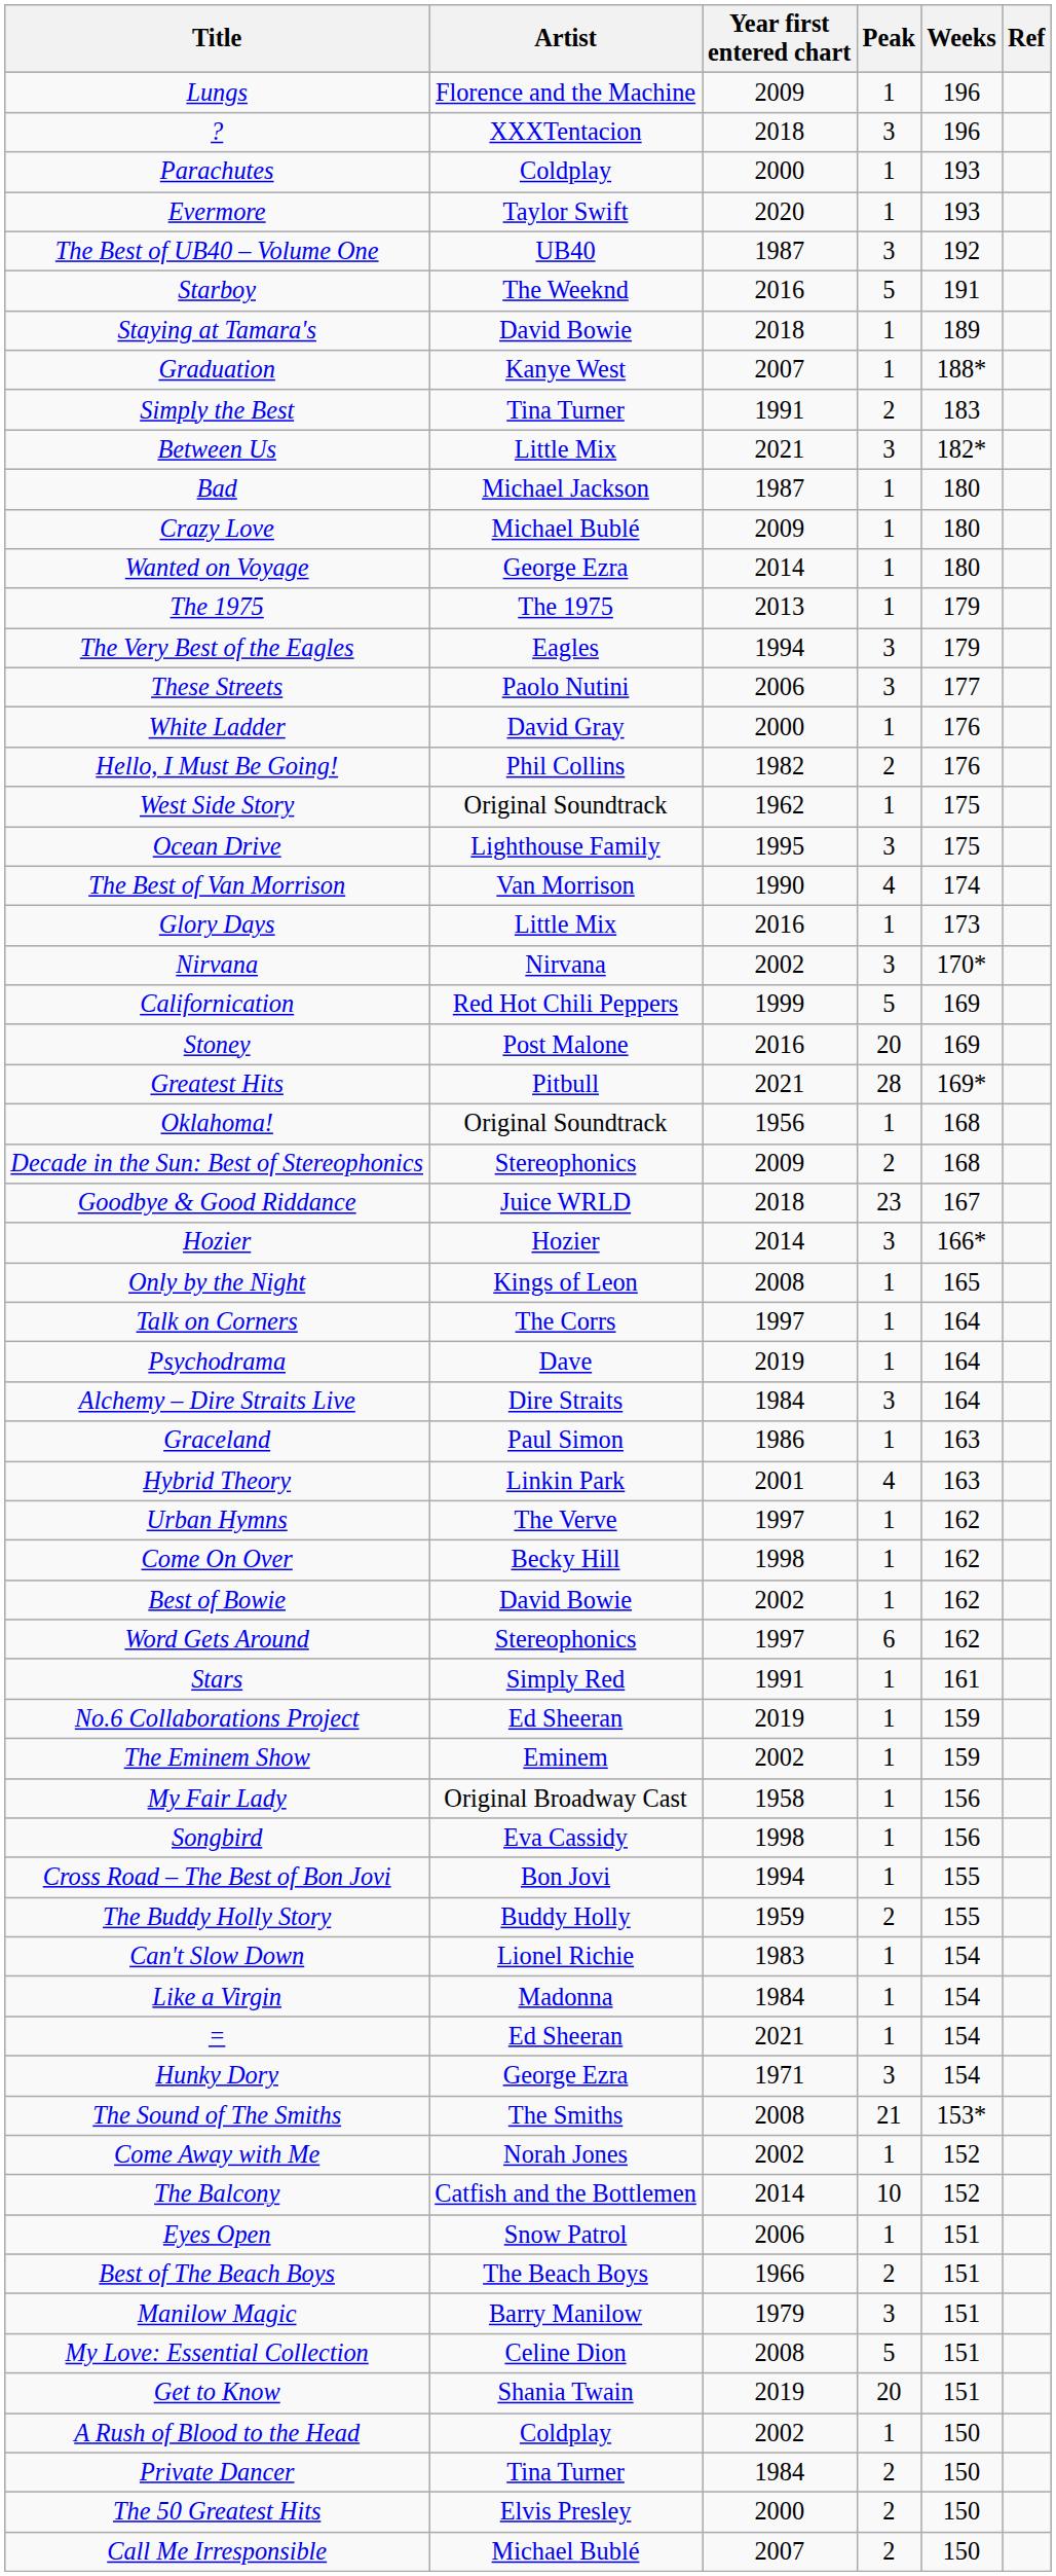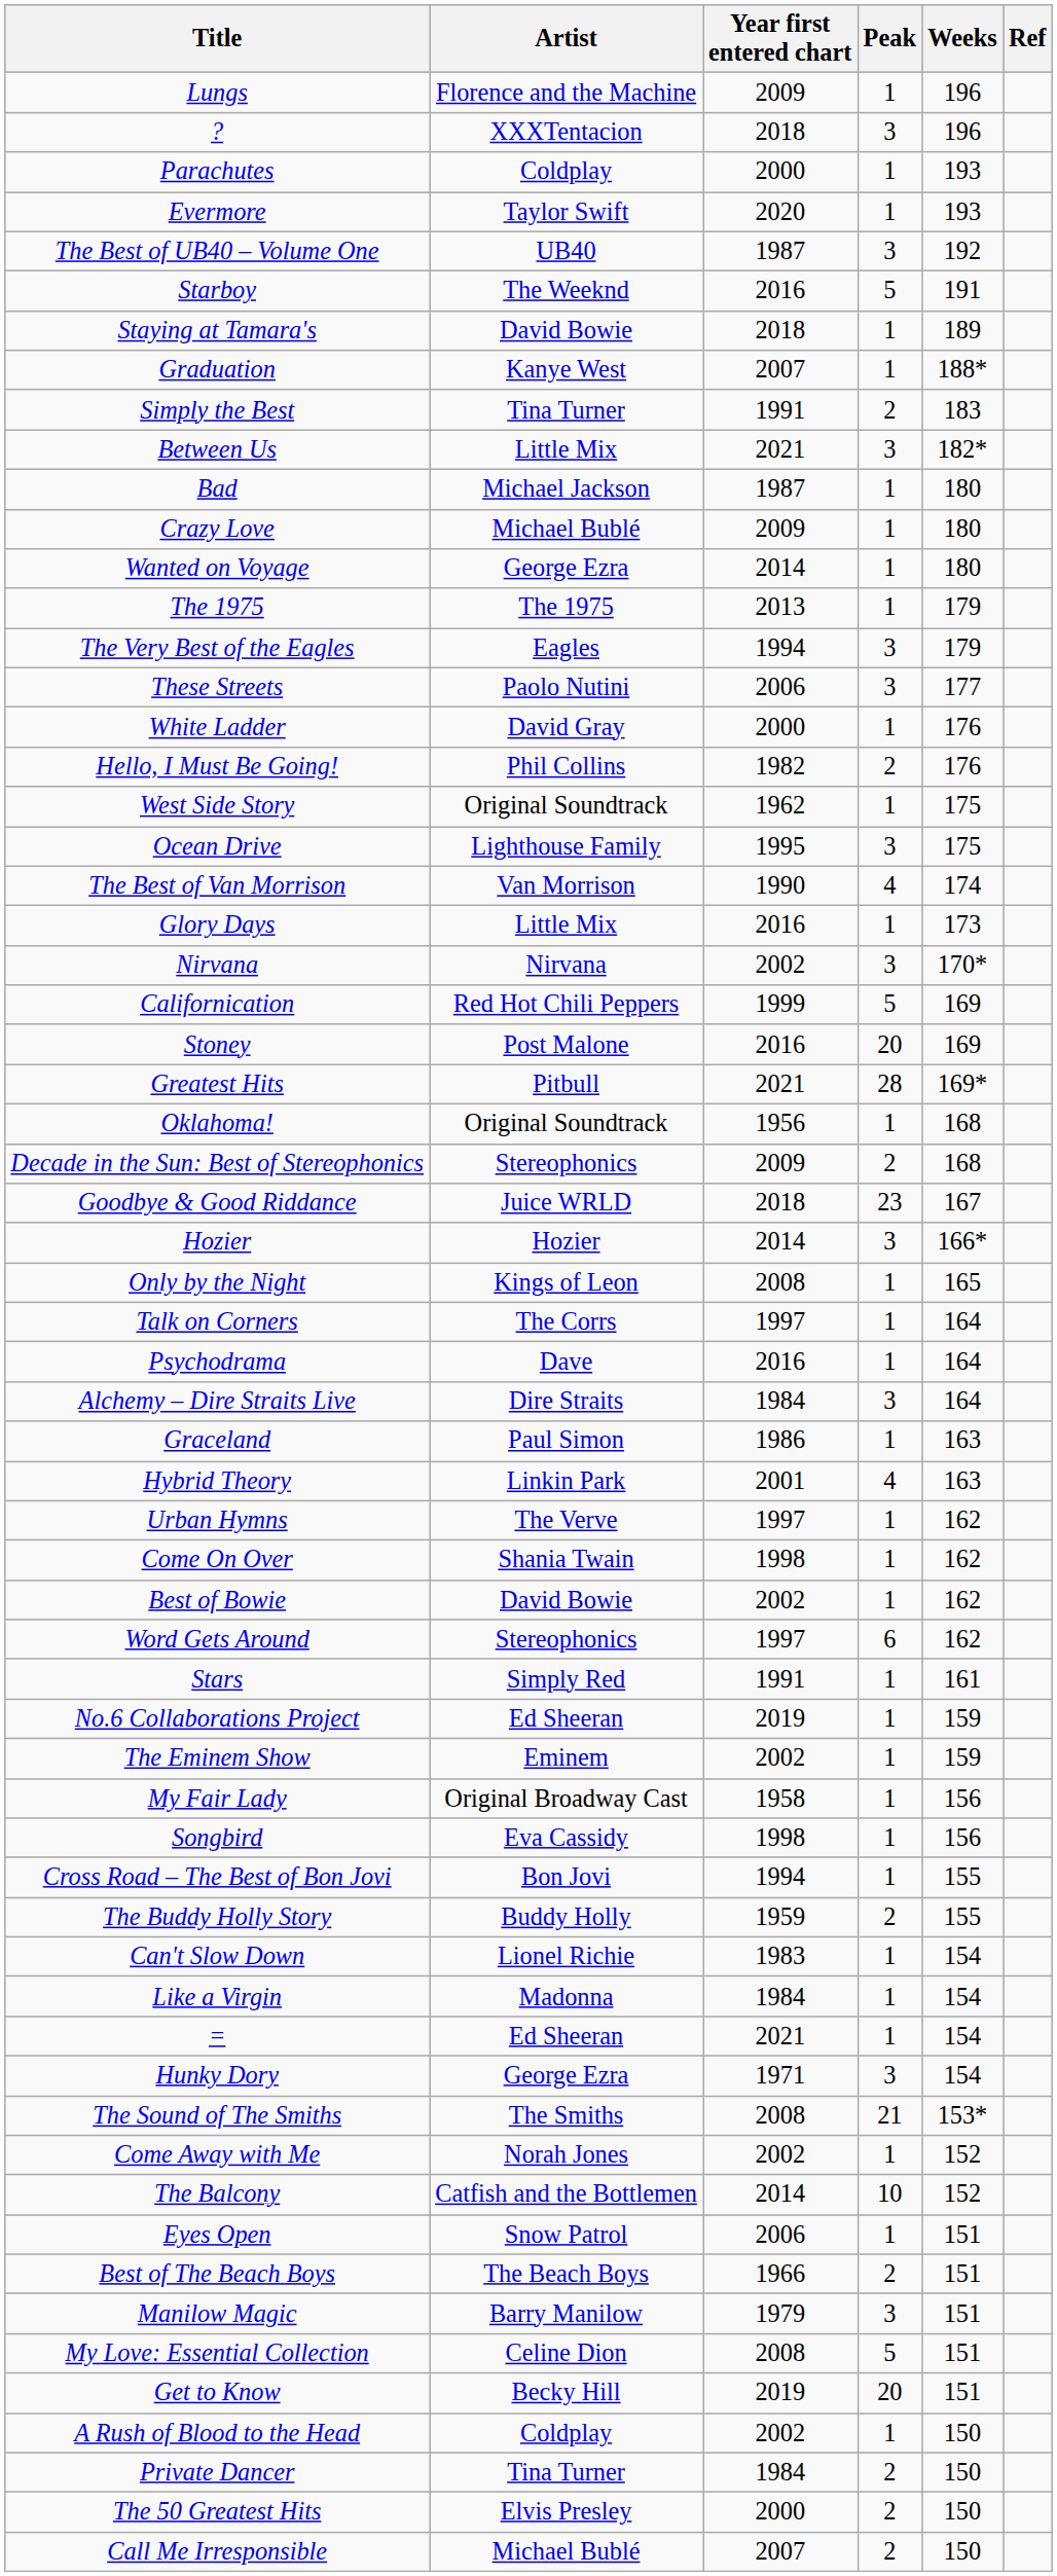 <table class="wikitable sortable" style="text-align:center;">
 <tr>
 <th scope="col">Title</th>
 <th scope="col">Artist</th>
 <th scope="col">Year first<br>entered chart</th>
 <th scope="col">Peak</th>
 <th scope="col">Weeks</th>
 <th scope="col">Ref</th>
 </tr>
 <tr>
 <td><em><a href='#'>Lungs</a></em></td>
 <td><a href='#'>Florence and the Machine</a></td>
 <td>2009</td>
 <td>1</td>
 <td>196</td>
 <td></td>
 </tr>
 <tr>
 <td><em><a href='#'>?</a></em></td>
 <td><a href='#'>XXXTentacion</a></td>
 <td>2018</td>
 <td>3</td>
 <td>196</td>
 <td></td>
 </tr>
 <tr>
 <td><em><a href='#'>Parachutes</a></em></td>
 <td><a href='#'>Coldplay</a></td>
 <td>2000</td>
 <td>1</td>
 <td>193</td>
 <td></td>
 </tr>
 <tr>
 <td><em><a href='#'>Evermore</a></em></td>
 <td><a href='#'>Taylor Swift</a></td>
 <td>2020</td>
 <td>1</td>
 <td>193</td>
 <td></td>
 </tr>
 <tr>
 <td><em><a href='#'>The Best of UB40 – Volume One</a></em></td>
 <td><a href='#'>UB40</a></td>
 <td>1987</td>
 <td>3</td>
 <td>192</td>
 <td> </td>
 </tr>
 <tr>
 <td><em><a href='#'>Starboy</a></em></td>
 <td><a href='#'>The Weeknd</a></td>
 <td>2016</td>
 <td>5</td>
 <td>191</td>
 <td></td>
 </tr>
 <tr>
 <td><em><a href='#'>Staying at Tamara's</a></em></td>
 <td><a href='#'>David Bowie</a></td>
 <td>2018</td>
 <td>1</td>
 <td>189</td>
 <td></td>
 </tr>
 <tr>
 <td><em><a href='#'>Graduation</a></em></td>
 <td><a href='#'>Kanye West</a></td>
 <td>2007</td>
 <td>1</td>
 <td>188*</td>
 <td></td>
 </tr>
 <tr>
 <td><em><a href='#'>Simply the Best</a></em></td>
 <td><a href='#'>Tina Turner</a></td>
 <td>1991</td>
 <td>2</td>
 <td>183</td>
 <td></td>
 </tr>
 <tr>
 <td><em><a href='#'>Between Us</a></em></td>
 <td><a href='#'>Little Mix</a></td>
 <td>2021</td>
 <td>3</td>
 <td>182*</td>
 <td></td>
 </tr>
 <tr>
 <td><em><a href='#'>Bad</a></em></td>
 <td><a href='#'>Michael Jackson</a></td>
 <td>1987</td>
 <td>1</td>
 <td>180</td>
 <td></td>
 </tr>
 <tr>
 <td><em><a href='#'>Crazy Love</a></em></td>
 <td><a href='#'>Michael Bublé</a></td>
 <td>2009</td>
 <td>1</td>
 <td>180</td>
 <td></td>
 </tr>
 <tr>
 <td><em><a href='#'>Wanted on Voyage</a></em></td>
 <td><a href='#'>George Ezra</a></td>
 <td>2014</td>
 <td>1</td>
 <td>180</td>
 <td></td>
 </tr>
 <tr>
 <td><em><a href='#'>The 1975</a></em></td>
 <td><a href='#'>The 1975</a></td>
 <td>2013</td>
 <td>1</td>
 <td>179</td>
 <td></td>
 </tr>
 <tr>
 <td><em><a href='#'>The Very Best of the Eagles</a></em></td>
 <td><a href='#'>Eagles</a></td>
 <td>1994</td>
 <td>3</td>
 <td>179</td>
 <td> </td>
 </tr>
 <tr>
 <td><em><a href='#'>These Streets</a></em></td>
 <td><a href='#'>Paolo Nutini</a></td>
 <td>2006</td>
 <td>3</td>
 <td>177</td>
 <td></td>
 </tr>
 <tr>
 <td><em><a href='#'>White Ladder</a></em></td>
 <td><a href='#'>David Gray</a></td>
 <td>2000</td>
 <td>1</td>
 <td>176</td>
 <td></td>
 </tr>
 <tr>
 <td><em><a href='#'>Hello, I Must Be Going!</a></em></td>
 <td><a href='#'>Phil Collins</a></td>
 <td>1982</td>
 <td>2</td>
 <td>176</td>
 <td></td>
 </tr>
 <tr>
 <td><em><a href='#'>West Side Story</a></em></td>
 <td>Original Soundtrack</td>
 <td>1962</td>
 <td>1</td>
 <td>175</td>
 <td></td>
 </tr>
 <tr>
 <td><em><a href='#'>Ocean Drive</a></em></td>
 <td><a href='#'>Lighthouse Family</a></td>
 <td>1995</td>
 <td>3</td>
 <td>175</td>
 <td></td>
 </tr>
 <tr>
 <td><em><a href='#'>The Best of Van Morrison</a></em></td>
 <td><a href='#'>Van Morrison</a></td>
 <td>1990</td>
 <td>4</td>
 <td>174</td>
 <td></td>
 </tr>
 <tr>
 <td><em><a href='#'>Glory Days</a></em></td>
 <td><a href='#'>Little Mix</a></td>
 <td>2016</td>
 <td>1</td>
 <td>173</td>
 <td></td>
 </tr>
 <tr>
 <td><em><a href='#'>Nirvana</a></em></td>
 <td><a href='#'>Nirvana</a></td>
 <td>2002</td>
 <td>3</td>
 <td>170*</td>
 <td></td>
 </tr>
 <tr>
 <td><em><a href='#'>Californication</a></em></td>
 <td><a href='#'>Red Hot Chili Peppers</a></td>
 <td>1999</td>
 <td>5</td>
 <td>169</td>
 <td></td>
 </tr>
 <tr>
 <td><em><a href='#'>Stoney</a></em></td>
 <td><a href='#'>Post Malone</a></td>
 <td>2016</td>
 <td>20</td>
 <td>169</td>
 <td></td>
 </tr>
 <tr>
 <td><em><a href='#'>Greatest Hits</a></em></td>
 <td><a href='#'>Pitbull</a></td>
 <td>2021</td>
 <td>28</td>
 <td>169*</td>
 <td></td>
 </tr>
 <tr>
 <td><em><a href='#'>Oklahoma!</a></em></td>
 <td>Original Soundtrack</td>
 <td>1956</td>
 <td>1</td>
 <td>168</td>
 <td></td>
 </tr>
 <tr>
 <td><em><a href='#'>Decade in the Sun: Best of Stereophonics</a></em></td>
 <td><a href='#'>Stereophonics</a></td>
 <td>2009</td>
 <td>2</td>
 <td>168</td>
 <td></td>
 </tr>
 <tr>
 <td><em><a href='#'>Goodbye & Good Riddance</a></em></td>
 <td><a href='#'>Juice WRLD</a></td>
 <td>2018</td>
 <td>23</td>
 <td>167</td>
 <td></td>
 </tr>
 <tr>
 <td><em><a href='#'>Hozier</a></em></td>
 <td><a href='#'>Hozier</a></td>
 <td>2014</td>
 <td>3</td>
 <td>166*</td>
 <td></td>
 </tr>
 <tr>
 <td><em><a href='#'>Only by the Night</a></em></td>
 <td><a href='#'>Kings of Leon</a></td>
 <td>2008</td>
 <td>1</td>
 <td>165</td>
 <td></td>
 </tr>
 <tr>
 <td><em><a href='#'>Talk on Corners</a></em></td>
 <td><a href='#'>The Corrs</a></td>
 <td>1997</td>
 <td>1</td>
 <td>164</td>
 <td></td>
 </tr>
 <tr>
 <td><em><a href='#'>Psychodrama</a></em></td>
 <td><a href='#'>Dave</a></td>
-<td>2019</td>
+<td>2016</td>
 <td>1</td>
 <td>164</td>
 <td></td>
 </tr>
 <tr>
 <td><em><a href='#'>Alchemy – Dire Straits Live</a></em></td>
 <td><a href='#'>Dire Straits</a></td>
 <td>1984</td>
 <td>3</td>
 <td>164</td>
 <td></td>
 </tr>
 <tr>
 <td><em><a href='#'>Graceland</a></em></td>
 <td><a href='#'>Paul Simon</a></td>
 <td>1986</td>
 <td>1</td>
 <td>163</td>
 <td></td>
 </tr>
 <tr>
 <td><em><a href='#'>Hybrid Theory</a></em></td>
 <td><a href='#'>Linkin Park</a></td>
 <td>2001</td>
 <td>4</td>
 <td>163</td>
 <td></td>
 </tr>
 <tr>
 <td><em><a href='#'>Urban Hymns</a></em></td>
 <td><a href='#'>The Verve</a></td>
 <td>1997</td>
 <td>1</td>
 <td>162</td>
 <td></td>
 </tr>
 <tr>
 <td><em><a href='#'>Come On Over</a></em></td>
-<td><a href='#'>Becky Hill</a></td>
+<td><a href='#'>Shania Twain</a></td>
 <td>1998</td>
 <td>1</td>
 <td>162</td>
 <td></td>
 </tr>
 <tr>
 <td><em><a href='#'>Best of Bowie</a></em></td>
 <td><a href='#'>David Bowie</a></td>
 <td>2002</td>
 <td>1</td>
 <td>162</td>
 <td></td>
 </tr>
 <tr>
 <td><em><a href='#'>Word Gets Around</a></em></td>
 <td><a href='#'>Stereophonics</a></td>
 <td>1997</td>
 <td>6</td>
 <td>162</td>
 <td></td>
 </tr>
 <tr>
 <td><em><a href='#'>Stars</a></em></td>
 <td><a href='#'>Simply Red</a></td>
 <td>1991</td>
 <td>1</td>
 <td>161</td>
 <td></td>
 </tr>
 <tr>
 <td><em><a href='#'>No.6 Collaborations Project</a></em></td>
 <td><a href='#'>Ed Sheeran</a></td>
 <td>2019</td>
 <td>1</td>
 <td>159</td>
 <td></td>
 </tr>
 <tr>
 <td><em><a href='#'>The Eminem Show</a></em></td>
 <td><a href='#'>Eminem</a></td>
 <td>2002</td>
 <td>1</td>
 <td>159</td>
 <td></td>
 </tr>
 <tr>
 <td><em><a href='#'>My Fair Lady</a></em></td>
 <td>Original Broadway Cast</td>
 <td>1958</td>
 <td>1</td>
 <td>156</td>
 <td></td>
 </tr>
 <tr>
 <td><em><a href='#'>Songbird</a></em></td>
 <td><a href='#'>Eva Cassidy</a></td>
 <td>1998</td>
 <td>1</td>
 <td>156</td>
 <td></td>
 </tr>
 <tr>
 <td><em><a href='#'>Cross Road – The Best of Bon Jovi</a></em></td>
 <td><a href='#'>Bon Jovi</a></td>
 <td>1994</td>
 <td>1</td>
 <td>155</td>
 <td></td>
 </tr>
 <tr>
 <td><em><a href='#'>The Buddy Holly Story</a></em></td>
 <td><a href='#'>Buddy Holly</a></td>
 <td>1959</td>
 <td>2</td>
 <td>155</td>
 <td></td>
 </tr>
 <tr>
 <td><em><a href='#'>Can't Slow Down</a></em></td>
 <td><a href='#'>Lionel Richie</a></td>
 <td>1983</td>
 <td>1</td>
 <td>154</td>
 <td></td>
 </tr>
 <tr>
 <td><em><a href='#'>Like a Virgin</a></em></td>
 <td><a href='#'>Madonna</a></td>
 <td>1984</td>
 <td>1</td>
 <td>154</td>
 <td> </td>
 </tr>
 <tr>
 <td><em><a href='#'>=</a></em></td>
 <td><a href='#'>Ed Sheeran</a></td>
 <td>2021</td>
 <td>1</td>
 <td>154</td>
 <td></td>
 </tr>
 <tr>
 <td><em><a href='#'>Hunky Dory</a></em></td>
 <td><a href='#'>George Ezra</a></td>
 <td>1971</td>
 <td>3</td>
 <td>154</td>
 <td> </td>
 </tr>
 <tr>
 <td><em><a href='#'>The Sound of The Smiths</a></em></td>
 <td><a href='#'>The Smiths</a></td>
 <td>2008</td>
 <td>21</td>
 <td>153*</td>
 <td></td>
 </tr>
 <tr>
 <td><em><a href='#'>Come Away with Me</a></em></td>
 <td><a href='#'>Norah Jones</a></td>
 <td>2002</td>
 <td>1</td>
 <td>152</td>
 <td></td>
 </tr>
 <tr>
 <td><em><a href='#'>The Balcony</a></em></td>
 <td><a href='#'>Catfish and the Bottlemen</a></td>
 <td>2014</td>
 <td>10</td>
 <td>152</td>
 <td></td>
 </tr>
 <tr>
 <td><em><a href='#'>Eyes Open</a></em></td>
 <td><a href='#'>Snow Patrol</a></td>
 <td>2006</td>
 <td>1</td>
 <td>151</td>
 <td></td>
 </tr>
 <tr>
 <td><em><a href='#'>Best of The Beach Boys</a></em></td>
 <td><a href='#'>The Beach Boys</a></td>
 <td>1966</td>
 <td>2</td>
 <td>151</td>
 <td></td>
 </tr>
 <tr>
 <td><em><a href='#'>Manilow Magic</a></em></td>
 <td><a href='#'>Barry Manilow</a></td>
 <td>1979</td>
 <td>3</td>
 <td>151</td>
 <td></td>
 </tr>
 <tr>
 <td><em><a href='#'>My Love: Essential Collection</a></em></td>
 <td><a href='#'>Celine Dion</a></td>
 <td>2008</td>
 <td>5</td>
 <td>151</td>
 <td></td>
 </tr>
 <tr>
 <td><em><a href='#'>Get to Know</a></em></td>
-<td><a href='#'>Shania Twain</a></td>
+<td><a href='#'>Becky Hill</a></td>
 <td>2019</td>
 <td>20</td>
 <td>151</td>
 <td></td>
 </tr>
 <tr>
 <td><em><a href='#'>A Rush of Blood to the Head</a></em></td>
 <td><a href='#'>Coldplay</a></td>
 <td>2002</td>
 <td>1</td>
 <td>150</td>
 <td></td>
 </tr>
 <tr>
 <td><em><a href='#'>Private Dancer</a></em></td>
 <td><a href='#'>Tina Turner</a></td>
 <td>1984</td>
 <td>2</td>
 <td>150</td>
 <td></td>
 </tr>
 <tr>
 <td><em><a href='#'>The 50 Greatest Hits</a></em></td>
 <td><a href='#'>Elvis Presley</a></td>
 <td>2000</td>
 <td>2</td>
 <td>150</td>
 <td></td>
 </tr>
 <tr>
 <td><em><a href='#'>Call Me Irresponsible</a></em></td>
 <td><a href='#'>Michael Bublé</a></td>
 <td>2007</td>
 <td>2</td>
 <td>150</td>
 <td></td>
 </tr>
 <tr>
 </tr>
 </table>
